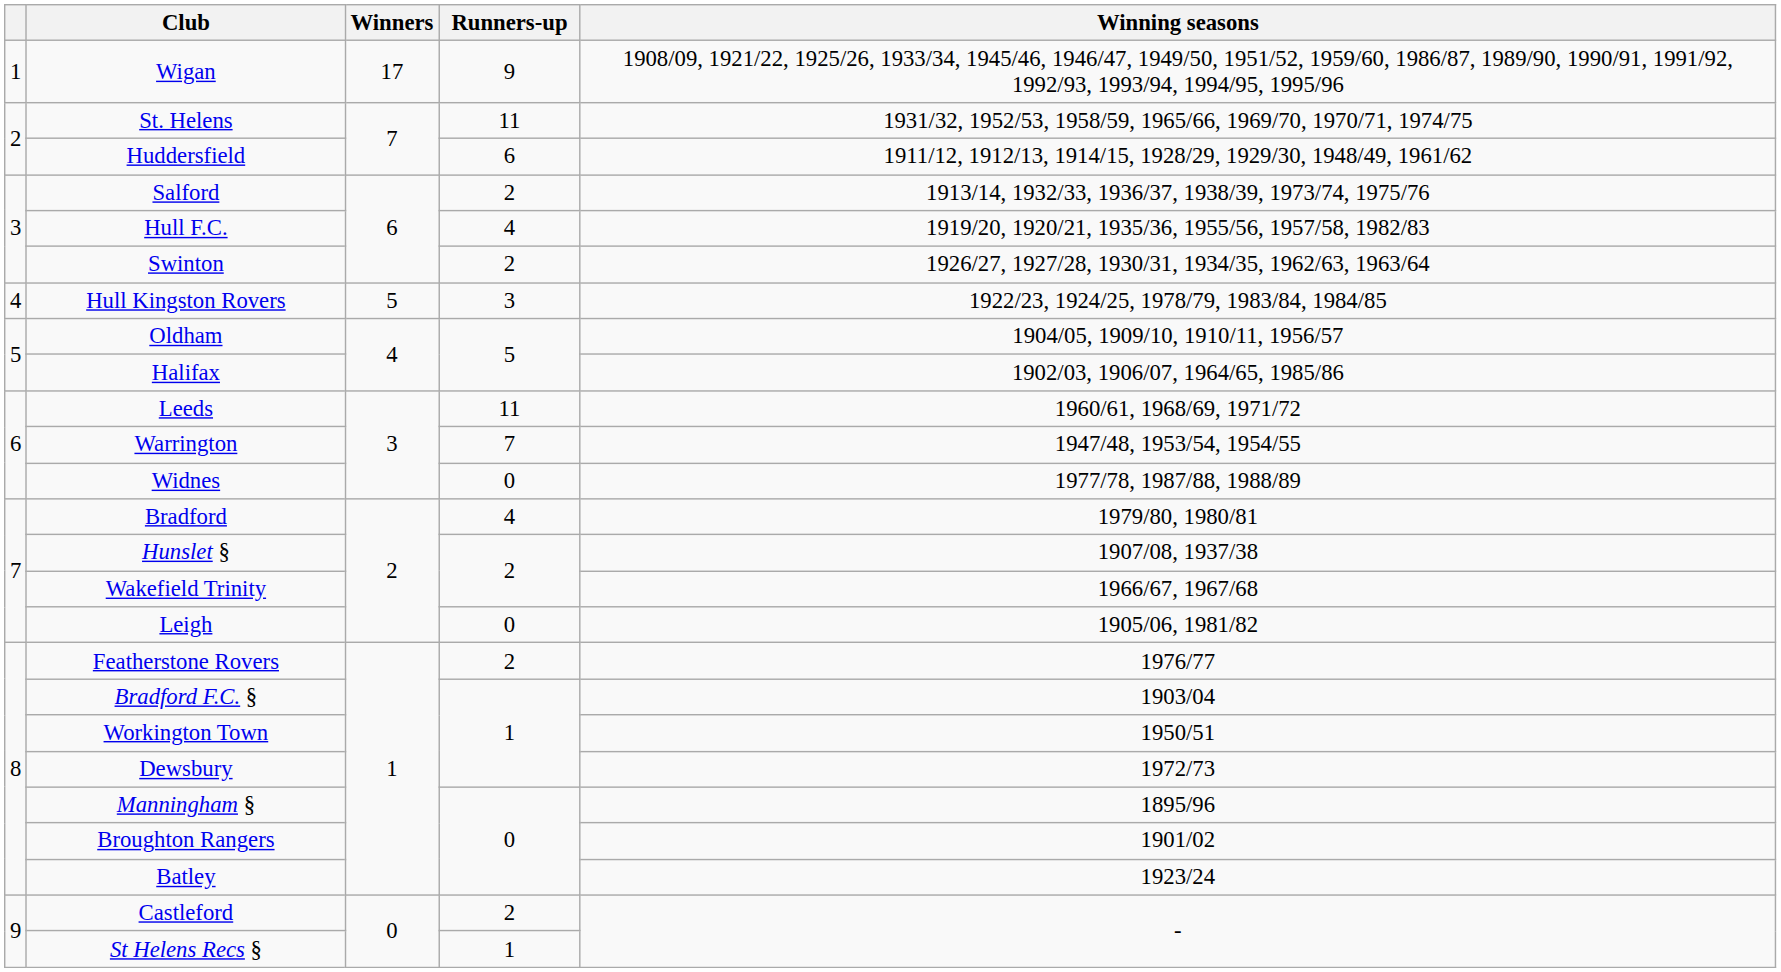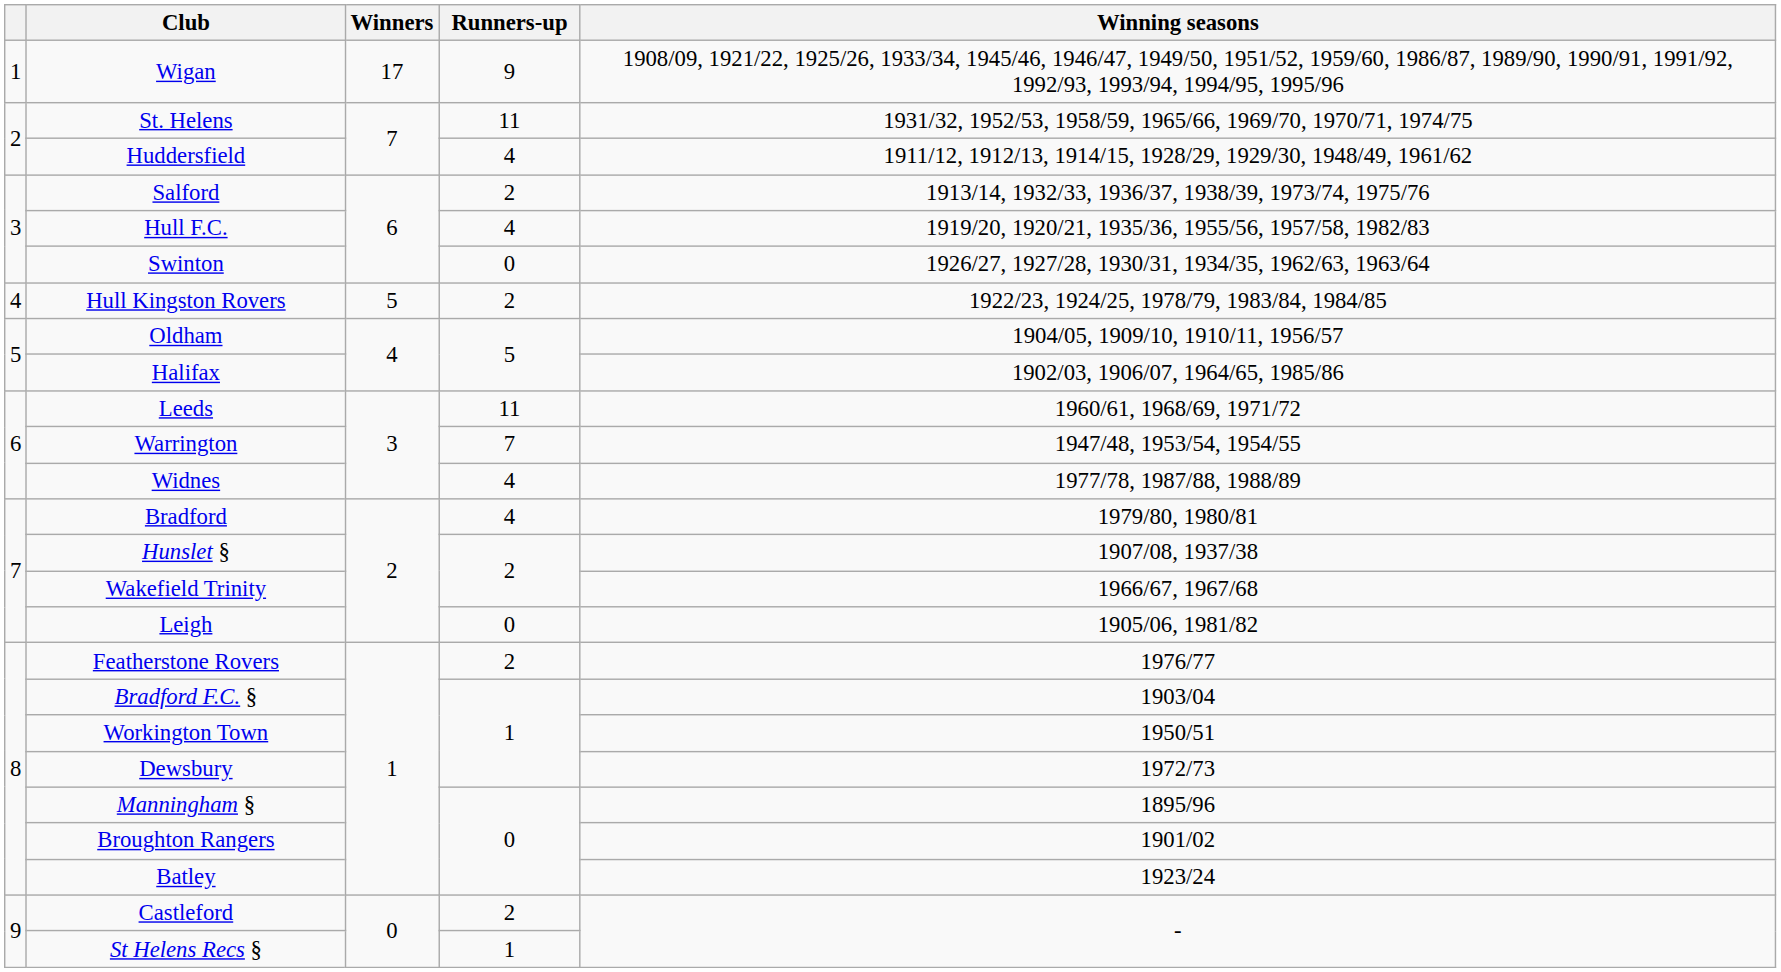 <table class="wikitable sortable">
 <tr>
 <th></th>
 <th style="width:18%;">Club</th>
 <th>Winners</th>
 <th style="width:8%;">Runners-up</th>
 <th>Winning seasons</th>
 </tr>
 <tr align="center">
 <td>1</td>
 <td> <a href='#'>Wigan</a></td>
 <td>17</td>
 <td>9</td>
 <td>1908/09, 1921/22, 1925/26, 1933/34, 1945/46, 1946/47, 1949/50, 1951/52, 1959/60, 1986/87, 1989/90, 1990/91, 1991/92, 1992/93, 1993/94, 1994/95, 1995/96</td>
 </tr>
 <tr align="center">
 <td rowspan=2>2</td>
 <td> <a href='#'>St. Helens</a></td>
 <td rowspan=2>7</td>
 <td>11</td>
 <td>1931/32, 1952/53, 1958/59, 1965/66, 1969/70, 1970/71, 1974/75</td>
 </tr>
 <tr align="center">
 <td> <a href='#'>Huddersfield</a></td>
-<td>6</td>
+<td>4</td>
 <td>1911/12, 1912/13, 1914/15, 1928/29, 1929/30, 1948/49, 1961/62</td>
 </tr>
 <tr align="center">
 <td rowspan=3>3</td>
 <td> <a href='#'>Salford</a></td>
 <td rowspan=3>6</td>
 <td>2</td>
 <td>1913/14, 1932/33, 1936/37, 1938/39, 1973/74, 1975/76</td>
 </tr>
 <tr align="center">
 <td> <a href='#'>Hull F.C.</a></td>
 <td>4</td>
 <td>1919/20, 1920/21, 1935/36, 1955/56, 1957/58, 1982/83</td>
 </tr>
 <tr align="center">
 <td> <a href='#'>Swinton</a></td>
-<td>2</td>
+<td>0</td>
 <td>1926/27, 1927/28, 1930/31, 1934/35, 1962/63, 1963/64</td>
 </tr>
 <tr align="center">
 <td>4</td>
 <td> <a href='#'>Hull Kingston Rovers</a></td>
 <td>5</td>
-<td>3</td>
+<td>2</td>
 <td>1922/23, 1924/25, 1978/79, 1983/84, 1984/85</td>
 </tr>
 <tr align="center">
 <td Rowspan=2>5</td>
 <td> <a href='#'>Oldham</a></td>
 <td rowspan=2>4</td>
 <td rowspan=2>5</td>
 <td>1904/05, 1909/10, 1910/11, 1956/57</td>
 </tr>
 <tr align="center">
 <td> <a href='#'>Halifax</a></td>
 <td>1902/03, 1906/07, 1964/65, 1985/86</td>
 </tr>
 <tr align="center">
 <td Rowspan=3>6</td>
 <td> <a href='#'>Leeds</a></td>
 <td rowspan=3>3</td>
 <td>11</td>
 <td>1960/61, 1968/69, 1971/72</td>
 </tr>
 <tr align="center">
 <td> <a href='#'>Warrington</a></td>
 <td>7</td>
 <td>1947/48, 1953/54, 1954/55</td>
 </tr>
 <tr align="center">
 <td> <a href='#'>Widnes</a></td>
-<td>0</td>
+<td>4</td>
 <td>1977/78, 1987/88, 1988/89</td>
 </tr>
 <tr align="center">
 <td rowspan=4>7</td>
 <td> <a href='#'>Bradford</a></td>
 <td rowspan=4>2</td>
 <td>4</td>
 <td>1979/80, 1980/81</td>
 </tr>
 <tr align="center">
 <td> <em><a href='#'>Hunslet</a></em> §</td>
 <td rowspan=2>2</td>
 <td>1907/08, 1937/38</td>
 </tr>
 <tr align="center">
 <td> <a href='#'>Wakefield Trinity</a></td>
 <td>1966/67, 1967/68</td>
 </tr>
 <tr align="center">
 <td> <a href='#'>Leigh</a></td>
 <td>0</td>
 <td>1905/06, 1981/82</td>
 </tr>
 <tr align="center">
 <td rowspan=7>8</td>
 <td> <a href='#'>Featherstone Rovers</a></td>
 <td rowspan=7>1</td>
 <td>2</td>
 <td>1976/77</td>
 </tr>
 <tr align="center">
 <td><em><a href='#'>Bradford F.C.</a></em> §</td>
 <td rowspan=3>1</td>
 <td>1903/04</td>
 </tr>
 <tr align="center">
 <td> <a href='#'>Workington Town</a></td>
 <td>1950/51</td>
 </tr>
 <tr align="center">
 <td> <a href='#'>Dewsbury</a></td>
 <td>1972/73</td>
 </tr>
 <tr align="center">
 <td><em><a href='#'>Manningham</a></em> §</td>
 <td rowspan=3>0</td>
 <td>1895/96</td>
 </tr>
 <tr align="center">
 <td><a href='#'>Broughton Rangers</a></td>
 <td>1901/02</td>
 </tr>
 <tr align="center">
 <td> <a href='#'>Batley</a></td>
 <td>1923/24</td>
 </tr>
 <tr align="center">
 <td rowspan=2>9</td>
 <td> <a href='#'>Castleford</a></td>
 <td rowspan=2>0</td>
 <td>2</td>
 <td rowspan=2>-</td>
 </tr>
 <tr align="center">
 <td><em><a href='#'>St Helens Recs</a></em> §</td>
 <td>1</td>
 </tr>
 </table>
